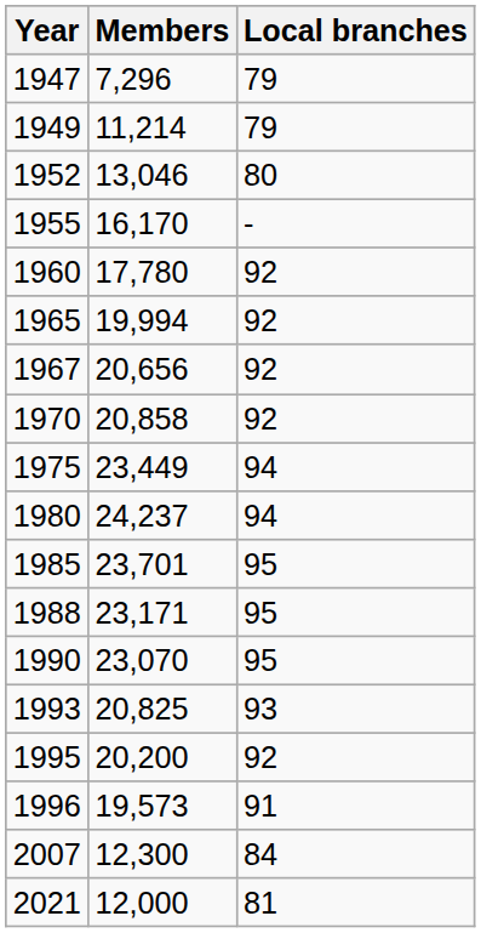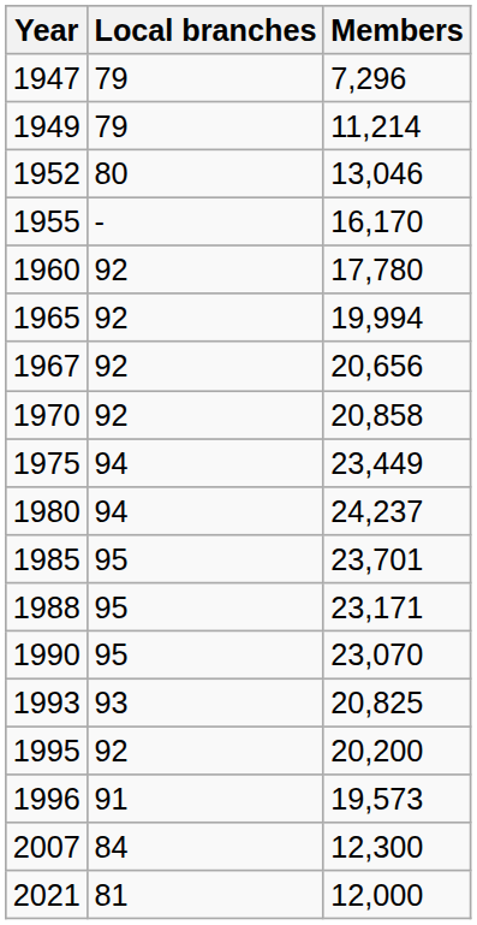 <table class="wikitable" style="font-size: 95%;">
 <tr>
 <th>Year</th>
+<th>Local branches</th>
 <th>Members</th>
-<th>Local branches</th>
 </tr>
 <tr>
 <td>1947</td>
+<td>79</td>
 <td>7,296</td>
-<td>79</td>
 </tr>
 <tr>
 <td>1949</td>
+<td>79</td>
 <td>11,214</td>
-<td>79</td>
 </tr>
 <tr>
 <td>1952</td>
+<td>80</td>
 <td>13,046</td>
-<td>80</td>
 </tr>
 <tr>
 <td>1955</td>
+<td>-</td>
 <td>16,170</td>
-<td>-</td>
 </tr>
 <tr>
 <td>1960</td>
+<td>92</td>
 <td>17,780</td>
-<td>92</td>
 </tr>
 <tr>
 <td>1965</td>
+<td>92</td>
 <td>19,994</td>
-<td>92</td>
 </tr>
 <tr>
 <td>1967</td>
+<td>92</td>
 <td>20,656</td>
-<td>92</td>
 </tr>
 <tr>
 <td>1970</td>
+<td>92</td>
 <td>20,858</td>
-<td>92</td>
 </tr>
 <tr>
 <td>1975</td>
+<td>94</td>
 <td>23,449</td>
-<td>94</td>
 </tr>
 <tr>
 <td>1980</td>
+<td>94</td>
 <td>24,237</td>
-<td>94</td>
 </tr>
 <tr>
 <td>1985</td>
+<td>95</td>
 <td>23,701</td>
-<td>95</td>
 </tr>
 <tr>
 <td>1988</td>
+<td>95</td>
 <td>23,171</td>
-<td>95</td>
 </tr>
 <tr>
 <td>1990</td>
+<td>95</td>
 <td>23,070</td>
-<td>95</td>
 </tr>
 <tr>
 <td>1993</td>
+<td>93</td>
 <td>20,825</td>
-<td>93</td>
 </tr>
 <tr>
 <td>1995</td>
+<td>92</td>
 <td>20,200</td>
-<td>92</td>
 </tr>
 <tr>
 <td>1996</td>
+<td>91</td>
 <td>19,573</td>
-<td>91</td>
 </tr>
 <tr>
 <td>2007</td>
+<td>84</td>
 <td>12,300</td>
-<td>84</td>
 </tr>
 <tr>
 <td>2021</td>
+<td>81</td>
 <td>12,000</td>
-<td>81</td>
 </tr>
 </table>
